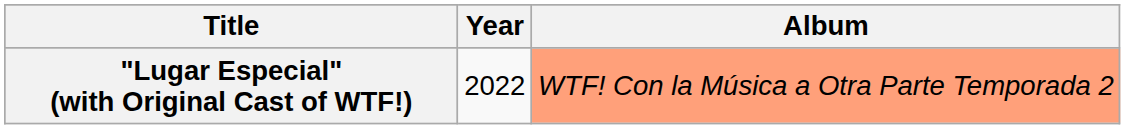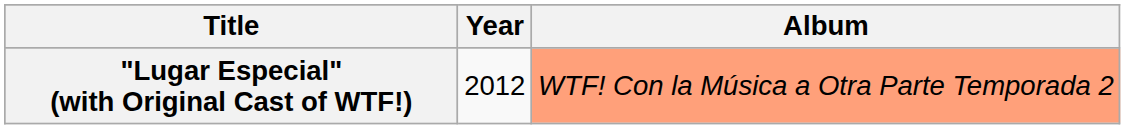 <table class="wikitable plainrowheaders" style="text-align:center;">
 <tr>
 <th scope="col" style="width:16em;">Title</th>
 <th scope="col">Year</th>
 <th scope="col">Album</th>
 </tr>
 <tr>
 <th scope="row">"Lugar Especial"<br><span>(with Original Cast of WTF!)</span></th>
-<td>2022</td>
+<td>2012</td>
 <td style="background: lightsalmon;"><em>WTF! Con la Música a Otra Parte Temporada 2</em></td>
 </tr>
 </table>
